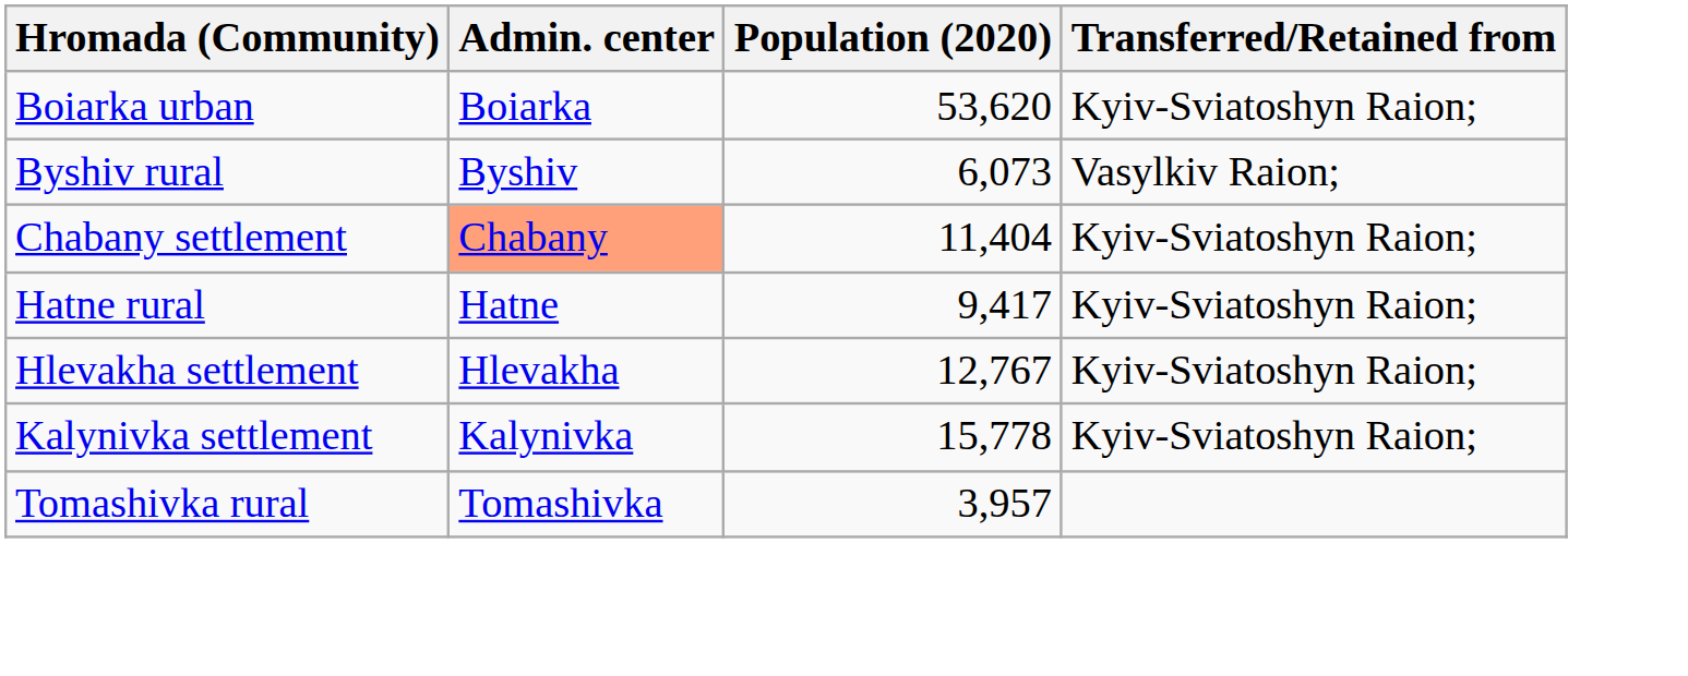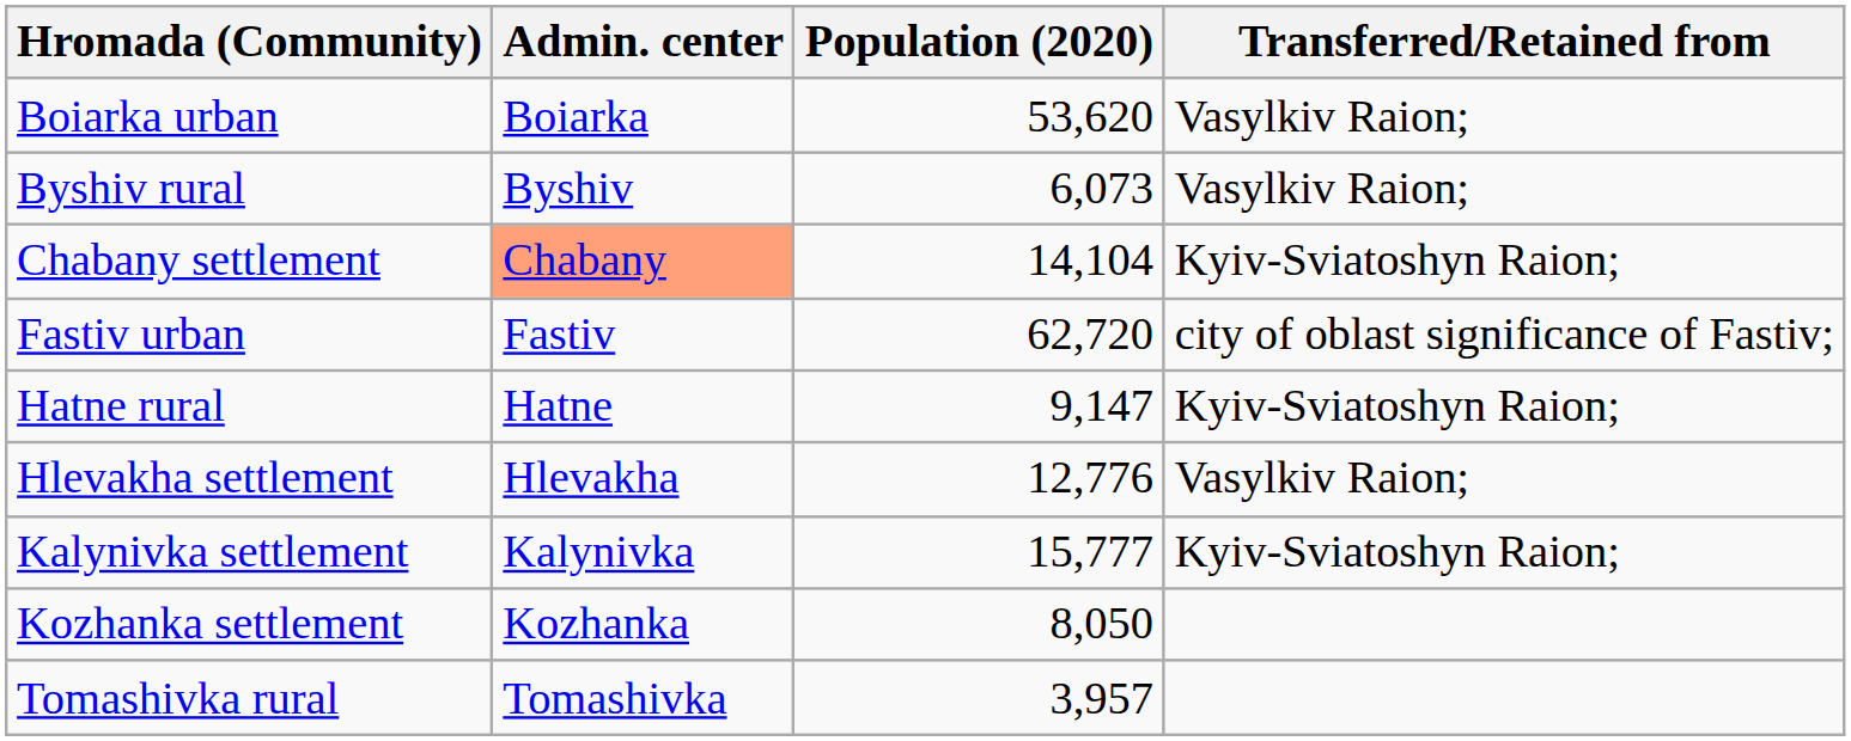 <table class="wikitable">
 <tr>
 <th>Hromada (Community)</th>
 <th>Admin. center</th>
 <th>Population (2020)</th>
 <th>Transferred/Retained from</th>
 </tr>
 <tr>
 <td><a href='#'>Boiarka urban</a></td>
 <td><a href='#'>Boiarka</a></td>
 <td align=right>53,620</td>
-<td>Kyiv-Sviatoshyn Raion;</td>
+<td>Vasylkiv Raion;</td>
 </tr>
 <tr>
 <td><a href='#'>Byshiv rural</a></td>
 <td><a href='#'>Byshiv</a></td>
 <td align=right>6,073</td>
 <td>Vasylkiv Raion;</td>
 </tr>
 <tr>
 <td><a href='#'>Chabany settlement</a></td>
 <td style="background: lightsalmon;"><a href='#'>Chabany</a></td>
-<td align=right>11,404</td>
+<td align=right>14,104</td>
 <td>Kyiv-Sviatoshyn Raion;</td>
+</tr>
+<tr>
+<td><a href='#'>Fastiv urban</a></td>
+<td><a href='#'>Fastiv</a></td>
+<td align=right>62,720</td>
+<td>city of oblast significance of Fastiv;</td>
 </tr>
 <tr>
 <td><a href='#'>Hatne rural</a></td>
 <td><a href='#'>Hatne</a></td>
-<td align=right>9,417</td>
+<td align=right>9,147</td>
 <td>Kyiv-Sviatoshyn Raion;</td>
 </tr>
 <tr>
 <td><a href='#'>Hlevakha settlement</a></td>
 <td><a href='#'>Hlevakha</a></td>
-<td align=right>12,767</td>
-<td>Kyiv-Sviatoshyn Raion;</td>
+<td align=right>12,776</td>
+<td>Vasylkiv Raion;</td>
 </tr>
 <tr>
 <td><a href='#'>Kalynivka settlement</a></td>
 <td><a href='#'>Kalynivka</a></td>
-<td align=right>15,778</td>
+<td align=right>15,777</td>
 <td>Kyiv-Sviatoshyn Raion;</td>
+</tr>
+<tr>
+<td><a href='#'>Kozhanka settlement</a></td>
+<td><a href='#'>Kozhanka</a></td>
+<td align=right>8,050</td>
+<td></td>
 </tr>
 <tr>
 <td><a href='#'>Tomashivka rural</a></td>
 <td><a href='#'>Tomashivka</a></td>
 <td align=right>3,957</td>
 <td></td>
 </tr>
 </table>
